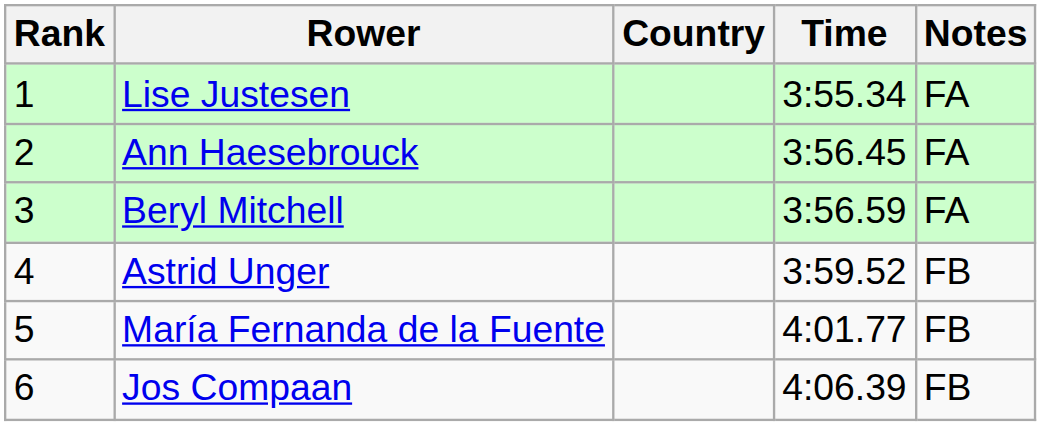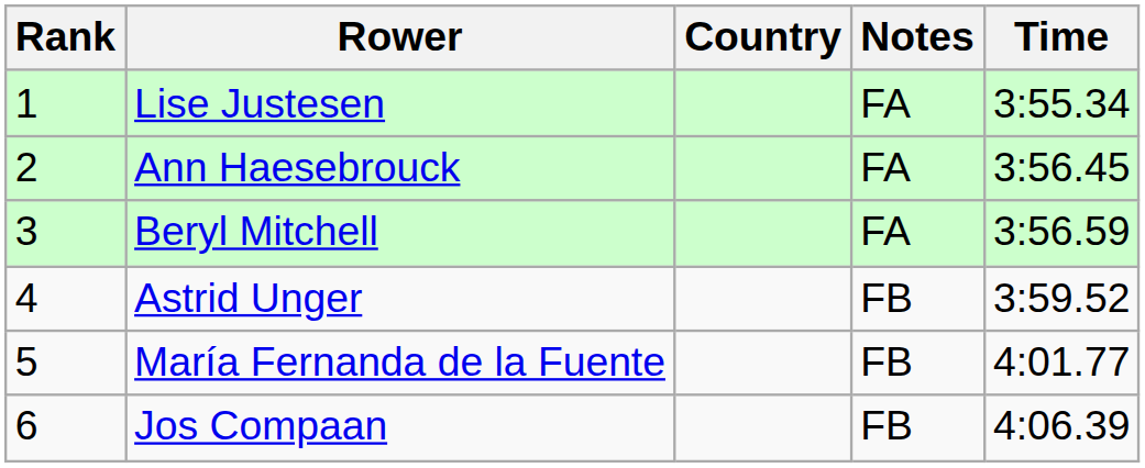 <table class="wikitable">
 <tr>
 <th>Rank</th>
 <th>Rower</th>
 <th>Country</th>
+<th>Notes</th>
 <th>Time</th>
-<th>Notes</th>
 </tr>
 <tr bgcolor=ccffcc>
 <td>1</td>
 <td><a href='#'>Lise Justesen</a></td>
 <td></td>
+<td>FA</td>
 <td>3:55.34</td>
-<td>FA</td>
 </tr>
 <tr bgcolor=ccffcc>
 <td>2</td>
 <td><a href='#'>Ann Haesebrouck</a></td>
 <td></td>
+<td>FA</td>
 <td>3:56.45</td>
-<td>FA</td>
 </tr>
 <tr bgcolor=ccffcc>
 <td>3</td>
 <td><a href='#'>Beryl Mitchell</a></td>
 <td></td>
+<td>FA</td>
 <td>3:56.59</td>
-<td>FA</td>
 </tr>
 <tr>
 <td>4</td>
 <td><a href='#'>Astrid Unger</a></td>
 <td></td>
+<td>FB</td>
 <td>3:59.52</td>
-<td>FB</td>
 </tr>
 <tr>
 <td>5</td>
 <td><a href='#'>María Fernanda de la Fuente</a></td>
 <td></td>
+<td>FB</td>
 <td>4:01.77</td>
-<td>FB</td>
 </tr>
 <tr>
 <td>6</td>
 <td><a href='#'>Jos Compaan</a></td>
 <td></td>
+<td>FB</td>
 <td>4:06.39</td>
-<td>FB</td>
 </tr>
 </table>
